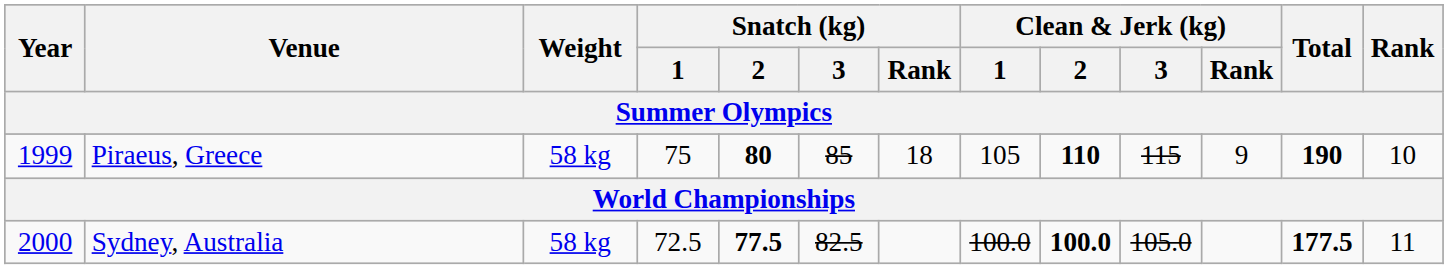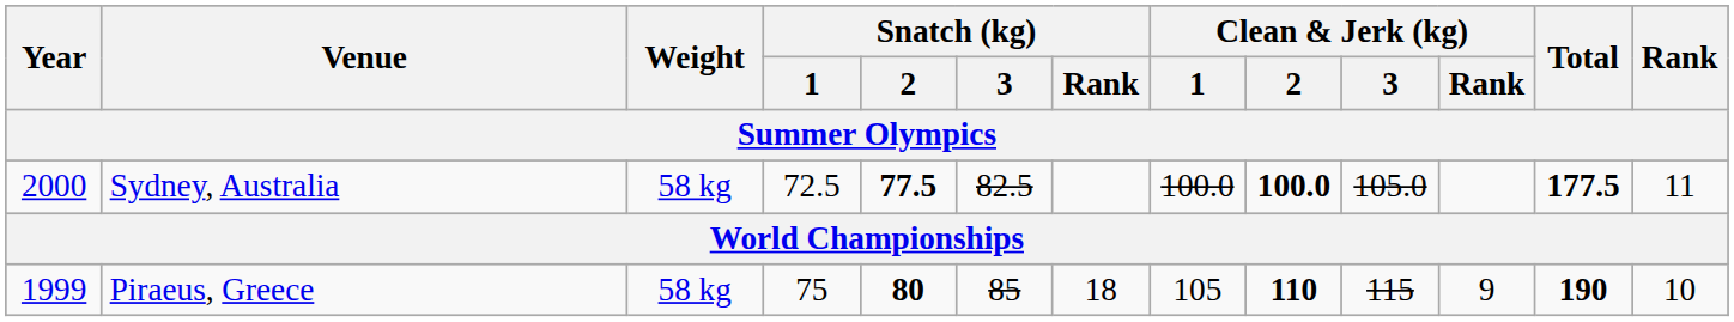 <table class = "wikitable" style="text-align:center;">
 <tr>
 <th rowspan=2 width=40>Year</th>
 <th rowspan=2 width=250>Venue</th>
 <th rowspan=2 width=60>Weight</th>
 <th colspan=4>Snatch (kg)</th>
 <th colspan=4>Clean & Jerk (kg)</th>
 <th rowspan=2 width=40>Total</th>
 <th rowspan=2 width=40>Rank</th>
 </tr>
 <tr>
 <th width=40>1</th>
 <th width=40>2</th>
 <th width=40>3</th>
 <th width=40>Rank</th>
 <th width=40>1</th>
 <th width=40>2</th>
 <th width=40>3</th>
 <th width=40>Rank</th>
 </tr>
 <tr>
 <th colspan=13><a href='#'>Summer Olympics</a></th>
 </tr>
 <tr>
+<td><a href='#'>2000</a></td>
+<td align=left> <a href='#'>Sydney</a>, <a href='#'>Australia</a></td>
+<td><a href='#'>58 kg</a></td>
+<td>72.5</td>
+<td><strong>77.5</strong></td>
+<td><s>82.5</s></td>
+<td></td>
+<td><s>100.0</s></td>
+<td><strong>100.0</strong></td>
+<td><s>105.0</s></td>
+<td></td>
+<td><strong>177.5</strong></td>
+<td>11</td>
+</tr>
+<tr>
+<th colspan=13><a href='#'>World Championships</a></th>
+</tr>
+<tr>
 <td><a href='#'>1999</a></td>
 <td align=left> <a href='#'>Piraeus</a>, <a href='#'>Greece</a></td>
 <td><a href='#'>58 kg</a></td>
 <td>75</td>
 <td><strong>80</strong></td>
 <td><s>85</s></td>
 <td>18</td>
 <td>105</td>
 <td><strong>110</strong></td>
 <td><s>115</s></td>
 <td>9</td>
 <td><strong>190</strong></td>
 <td>10</td>
 </tr>
-<tr>
-<th colspan=13><a href='#'>World Championships</a></th>
-</tr>
-<tr>
-<td><a href='#'>2000</a></td>
-<td align=left> <a href='#'>Sydney</a>, <a href='#'>Australia</a></td>
-<td><a href='#'>58 kg</a></td>
-<td>72.5</td>
-<td><strong>77.5</strong></td>
-<td><s>82.5</s></td>
-<td></td>
-<td><s>100.0</s></td>
-<td><strong>100.0</strong></td>
-<td><s>105.0</s></td>
-<td></td>
-<td><strong>177.5</strong></td>
-<td>11</td>
-</tr>
 </table>
